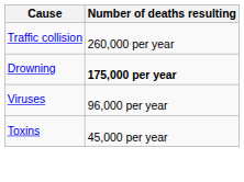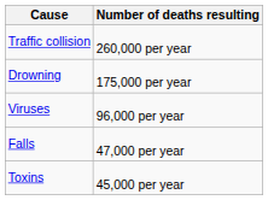 <table class="wikitable">
 <tr>
 <th>Cause</th>
 <th>Number of deaths resulting</th>
 </tr>
 <tr>
 <td><a href='#'>Traffic collision</a></td>
 <td><br>260,000 per year</td>
 </tr>
 <tr>
 <td><a href='#'>Drowning</a></td>
-<td><strong><br>175,000 per year</strong></td>
+<td><br>175,000 per year</td>
 </tr>
 <tr>
 <td><a href='#'>Viruses</a></td>
 <td><br>96,000 per year</td>
 </tr>
 <tr>
+<td><a href='#'>Falls</a></td>
+<td><br>47,000 per year</td>
+</tr>
+<tr>
 <td><a href='#'>Toxins</a></td>
 <td><br>45,000 per year</td>
 </tr>
 </table>
